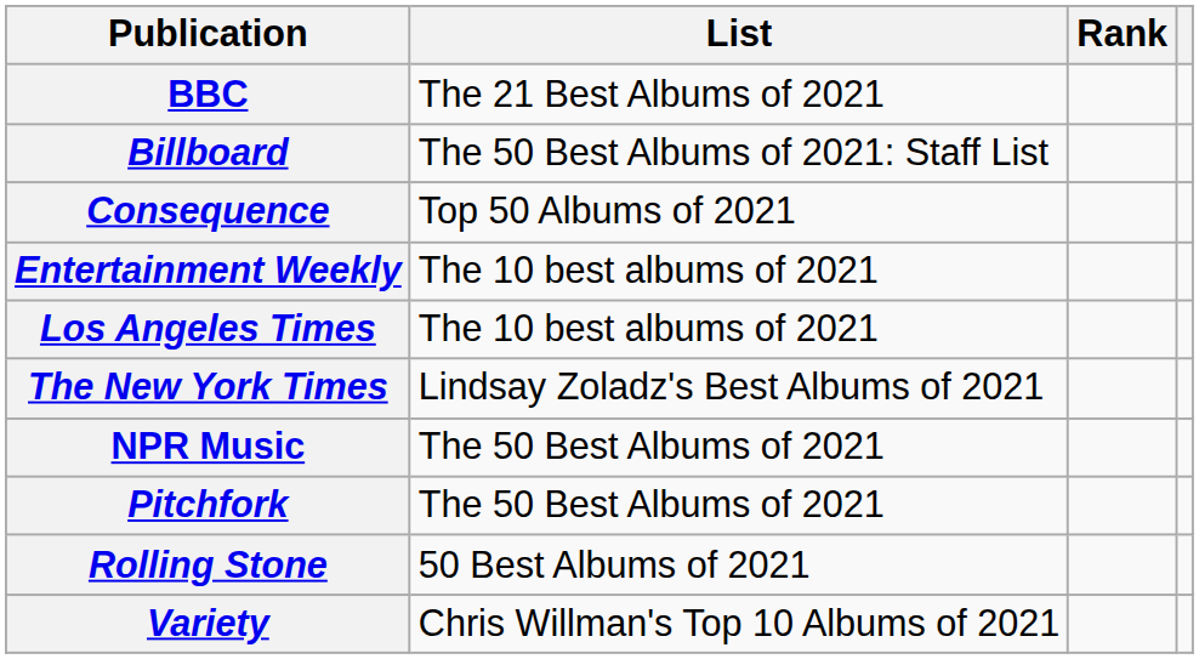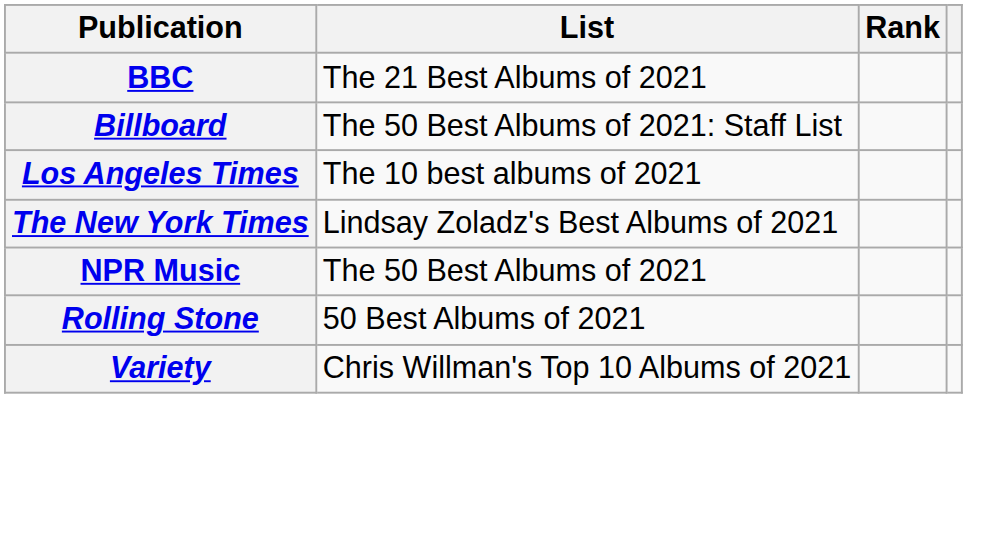 <table class="wikitable sortable plainrowheaders" style="border:none; margin:0;">
 <tr>
 <th scope="col">Publication</th>
 <th scope="col" class="unsortable">List</th>
 <th scope="col" data-sort-type="number">Rank</th>
 <th scope="col" class="unsortable"></th>
 </tr>
 <tr>
 <th scope="row"><a href='#'>BBC</a></th>
 <td>The 21 Best Albums of 2021</td>
 <td></td>
 <td></td>
 </tr>
 <tr>
 <th scope="row"><em><a href='#'>Billboard</a></em></th>
 <td>The 50 Best Albums of 2021: Staff List</td>
-<td></td>
-<td></td>
-</tr>
-<tr>
-<th scope="row"><em><a href='#'>Consequence</a></em></th>
-<td>Top 50 Albums of 2021</td>
-<td></td>
-<td></td>
-</tr>
-<tr>
-<th scope="row"><em><a href='#'>Entertainment Weekly</a></em></th>
-<td>The 10 best albums of 2021</td>
 <td></td>
 <td></td>
 </tr>
 <tr>
 <th scope="row"><em><a href='#'>Los Angeles Times</a></em></th>
 <td>The 10 best albums of 2021</td>
 <td></td>
 <td></td>
 </tr>
 <tr>
 <th scope="row"><em><a href='#'>The New York Times</a></em></th>
 <td>Lindsay Zoladz's Best Albums of 2021</td>
 <td></td>
 <td></td>
 </tr>
 <tr>
 <th scope="row"><a href='#'>NPR Music</a></th>
 <td>The 50 Best Albums of 2021</td>
 <td></td>
 <td></td>
 </tr>
 <tr>
-<th scope="row"><em><a href='#'>Pitchfork</a></em></th>
-<td>The 50 Best Albums of 2021</td>
-<td></td>
-<td></td>
-</tr>
-<tr>
 <th scope="row"><em><a href='#'>Rolling Stone</a></em></th>
 <td>50 Best Albums of 2021</td>
 <td></td>
 <td></td>
 </tr>
 <tr>
 <th scope="row"><em><a href='#'>Variety</a></em></th>
 <td>Chris Willman's Top 10 Albums of 2021</td>
 <td></td>
 <td></td>
 </tr>
 </table>
